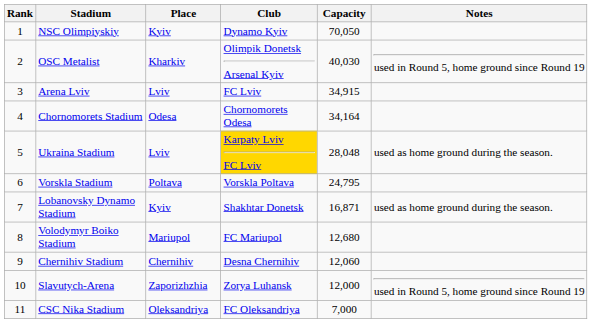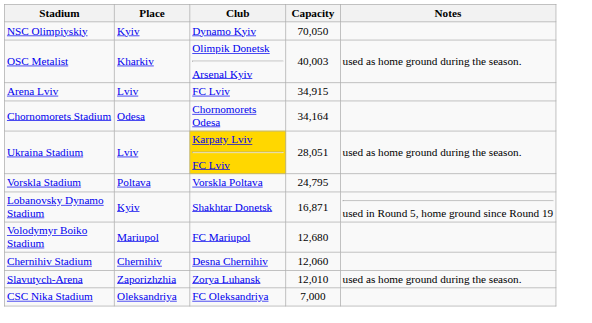 <table class="wikitable sortable" style="text-align:left;">
 <tr>
-<th width=18>Rank</th>
 <th width=150>Stadium</th>
 <th width=100>Place</th>
 <th width=130>Club</th>
 <th width=70>Capacity</th>
 <th>Notes</th>
 </tr>
 <tr>
-<td align=center>1</td>
 <td><a href='#'>NSC Olimpiyskiy</a></td>
 <td><a href='#'>Kyiv</a></td>
 <td><a href='#'>Dynamo Kyiv</a></td>
 <td align=center>70,050</td>
 <td></td>
 </tr>
 <tr>
-<td align=center>2</td>
 <td><a href='#'>OSC Metalist</a></td>
 <td><a href='#'>Kharkiv</a></td>
 <td><a href='#'>Olimpik Donetsk</a><hr><a href='#'>Arsenal Kyiv</a></td>
-<td align=center>40,030</td>
-<td><hr>used in Round 5, home ground since Round 19</td>
+<td align=center>40,003</td>
+<td>used as home ground during the season.</td>
 </tr>
 <tr>
-<td align=center>3</td>
 <td><a href='#'>Arena Lviv</a></td>
 <td><a href='#'>Lviv</a></td>
 <td><a href='#'>FC Lviv</a></td>
 <td align=center>34,915</td>
 <td></td>
 </tr>
 <tr>
-<td align=center>4</td>
 <td><a href='#'>Chornomorets Stadium</a></td>
 <td><a href='#'>Odesa</a></td>
 <td><a href='#'>Chornomorets Odesa</a></td>
 <td align=center>34,164</td>
 <td></td>
 </tr>
 <tr>
-<td align=center>5</td>
 <td><a href='#'>Ukraina Stadium</a></td>
 <td><a href='#'>Lviv</a></td>
 <td style="background: gold;"><a href='#'>Karpaty Lviv</a><hr><a href='#'>FC Lviv</a></td>
-<td align=center>28,048</td>
+<td align=center>28,051</td>
 <td>used as home ground during the season.</td>
 </tr>
 <tr>
-<td align=center>6</td>
 <td><a href='#'>Vorskla Stadium</a></td>
 <td><a href='#'>Poltava</a></td>
 <td><a href='#'>Vorskla Poltava</a></td>
 <td align=center>24,795</td>
 <td></td>
 </tr>
 <tr>
-<td align=center>7</td>
 <td><a href='#'>Lobanovsky Dynamo Stadium</a></td>
 <td><a href='#'>Kyiv</a></td>
 <td><a href='#'>Shakhtar Donetsk</a></td>
 <td align=center>16,871</td>
-<td>used as home ground during the season.</td>
+<td><hr>used in Round 5, home ground since Round 19</td>
 </tr>
 <tr>
-<td align=center>8</td>
 <td><a href='#'>Volodymyr Boiko Stadium</a></td>
 <td><a href='#'>Mariupol</a></td>
 <td><a href='#'>FC Mariupol</a></td>
 <td align=center>12,680</td>
 <td></td>
 </tr>
 <tr>
-<td align=center>9</td>
 <td><a href='#'>Chernihiv Stadium</a></td>
 <td><a href='#'>Chernihiv</a></td>
 <td><a href='#'>Desna Chernihiv</a></td>
 <td align=center>12,060</td>
 <td></td>
 </tr>
 <tr>
-<td align=center>10</td>
 <td><a href='#'>Slavutych-Arena</a></td>
 <td><a href='#'>Zaporizhzhia</a></td>
 <td><a href='#'>Zorya Luhansk</a></td>
-<td align=center>12,000</td>
-<td><hr>used in Round 5, home ground since Round 19</td>
+<td align=center>12,010</td>
+<td>used as home ground during the season.</td>
 </tr>
 <tr>
-<td align=center>11</td>
 <td><a href='#'>CSC Nika Stadium</a></td>
 <td><a href='#'>Oleksandriya</a></td>
 <td><a href='#'>FC Oleksandriya</a></td>
 <td align=center>7,000</td>
 <td></td>
 </tr>
 </table>
